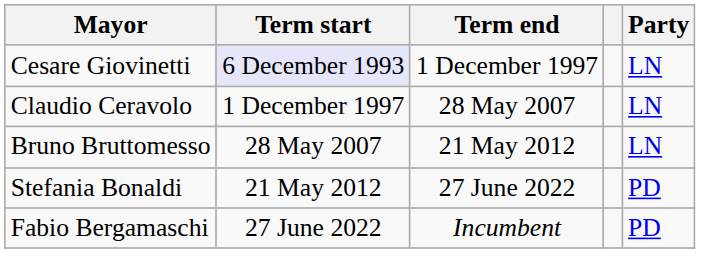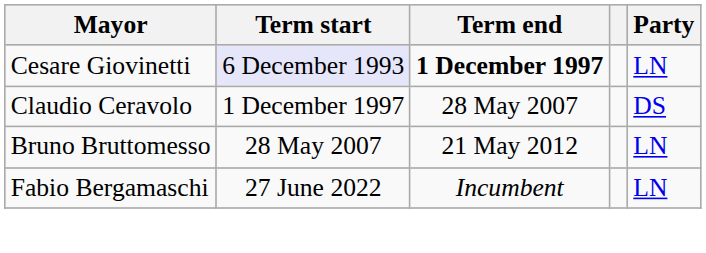 <table class="wikitable">
 <tr>
 <th>Mayor</th>
 <th>Term start</th>
 <th>Term end</th>
 <th class=unsortable> </th>
 <th>Party</th>
 </tr>
 <tr>
 <td>Cesare Giovinetti</td>
 <td align=center style="background: lavender;">6 December 1993</td>
-<td align=center>1 December 1997</td>
+<td align=center><strong>1 December 1997</strong></td>
 <td bgcolor=></td>
 <td><a href='#'>LN</a></td>
 </tr>
 <tr>
 <td>Claudio Ceravolo</td>
 <td align=center>1 December 1997</td>
 <td align=center>28 May 2007</td>
 <td bgcolor=></td>
-<td><a href='#'>LN</a></td>
+<td><a href='#'>DS</a></td>
 </tr>
 <tr>
 <td>Bruno Bruttomesso</td>
 <td align=center>28 May 2007</td>
 <td align=center>21 May 2012</td>
 <td bgcolor=></td>
 <td><a href='#'>LN</a></td>
 </tr>
 <tr>
-<td>Stefania Bonaldi</td>
-<td align=center>21 May 2012</td>
-<td align=center>27 June 2022</td>
-<td bgcolor=></td>
-<td><a href='#'>PD</a></td>
-</tr>
-<tr>
 <td>Fabio Bergamaschi</td>
 <td align=center>27 June 2022</td>
 <td align=center><em>Incumbent</em></td>
 <td bgcolor=></td>
-<td><a href='#'>PD</a></td>
+<td><a href='#'>LN</a></td>
 </tr>
 </table>
